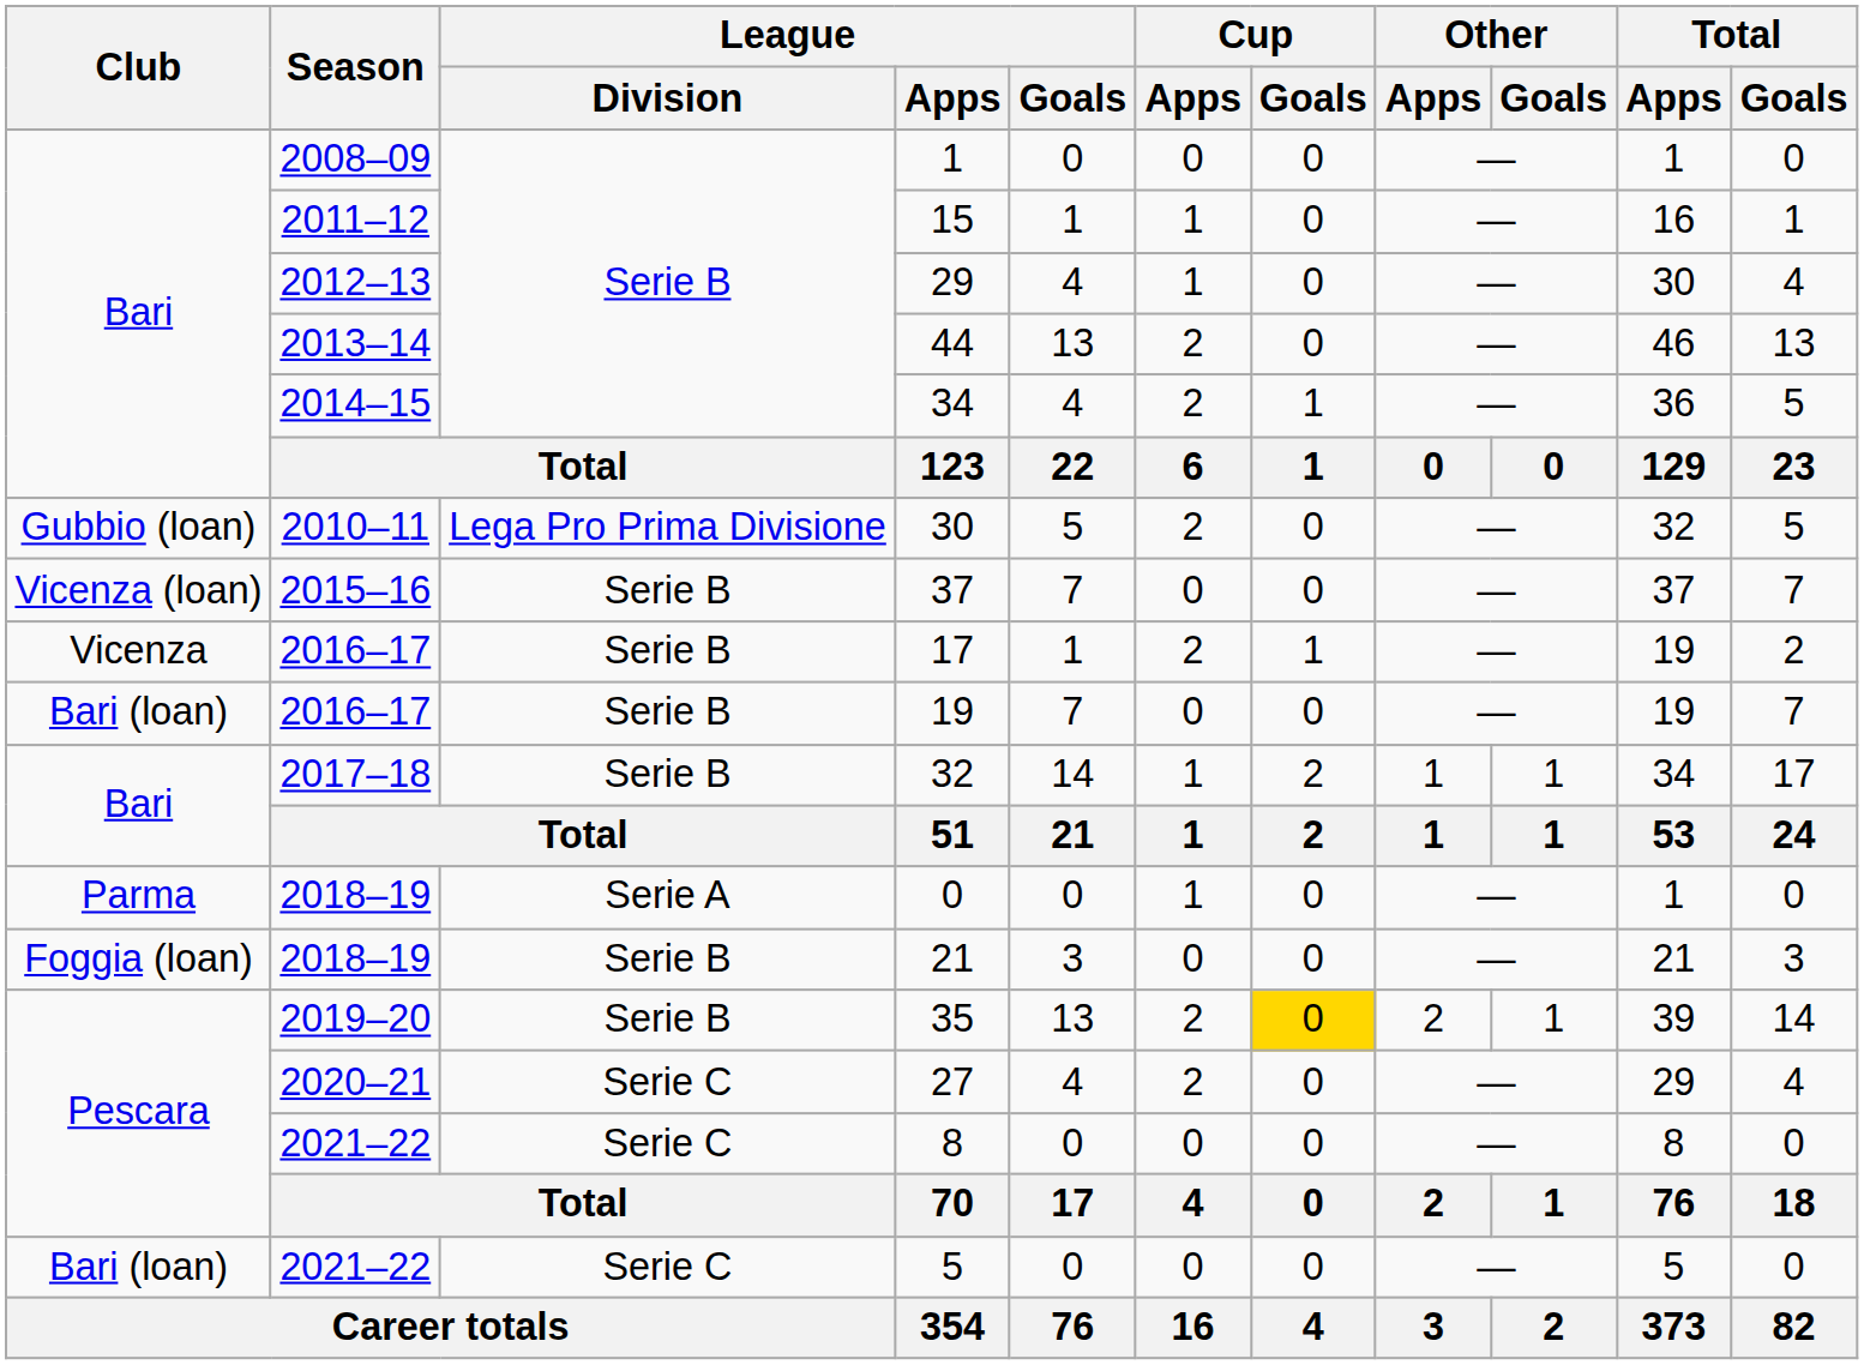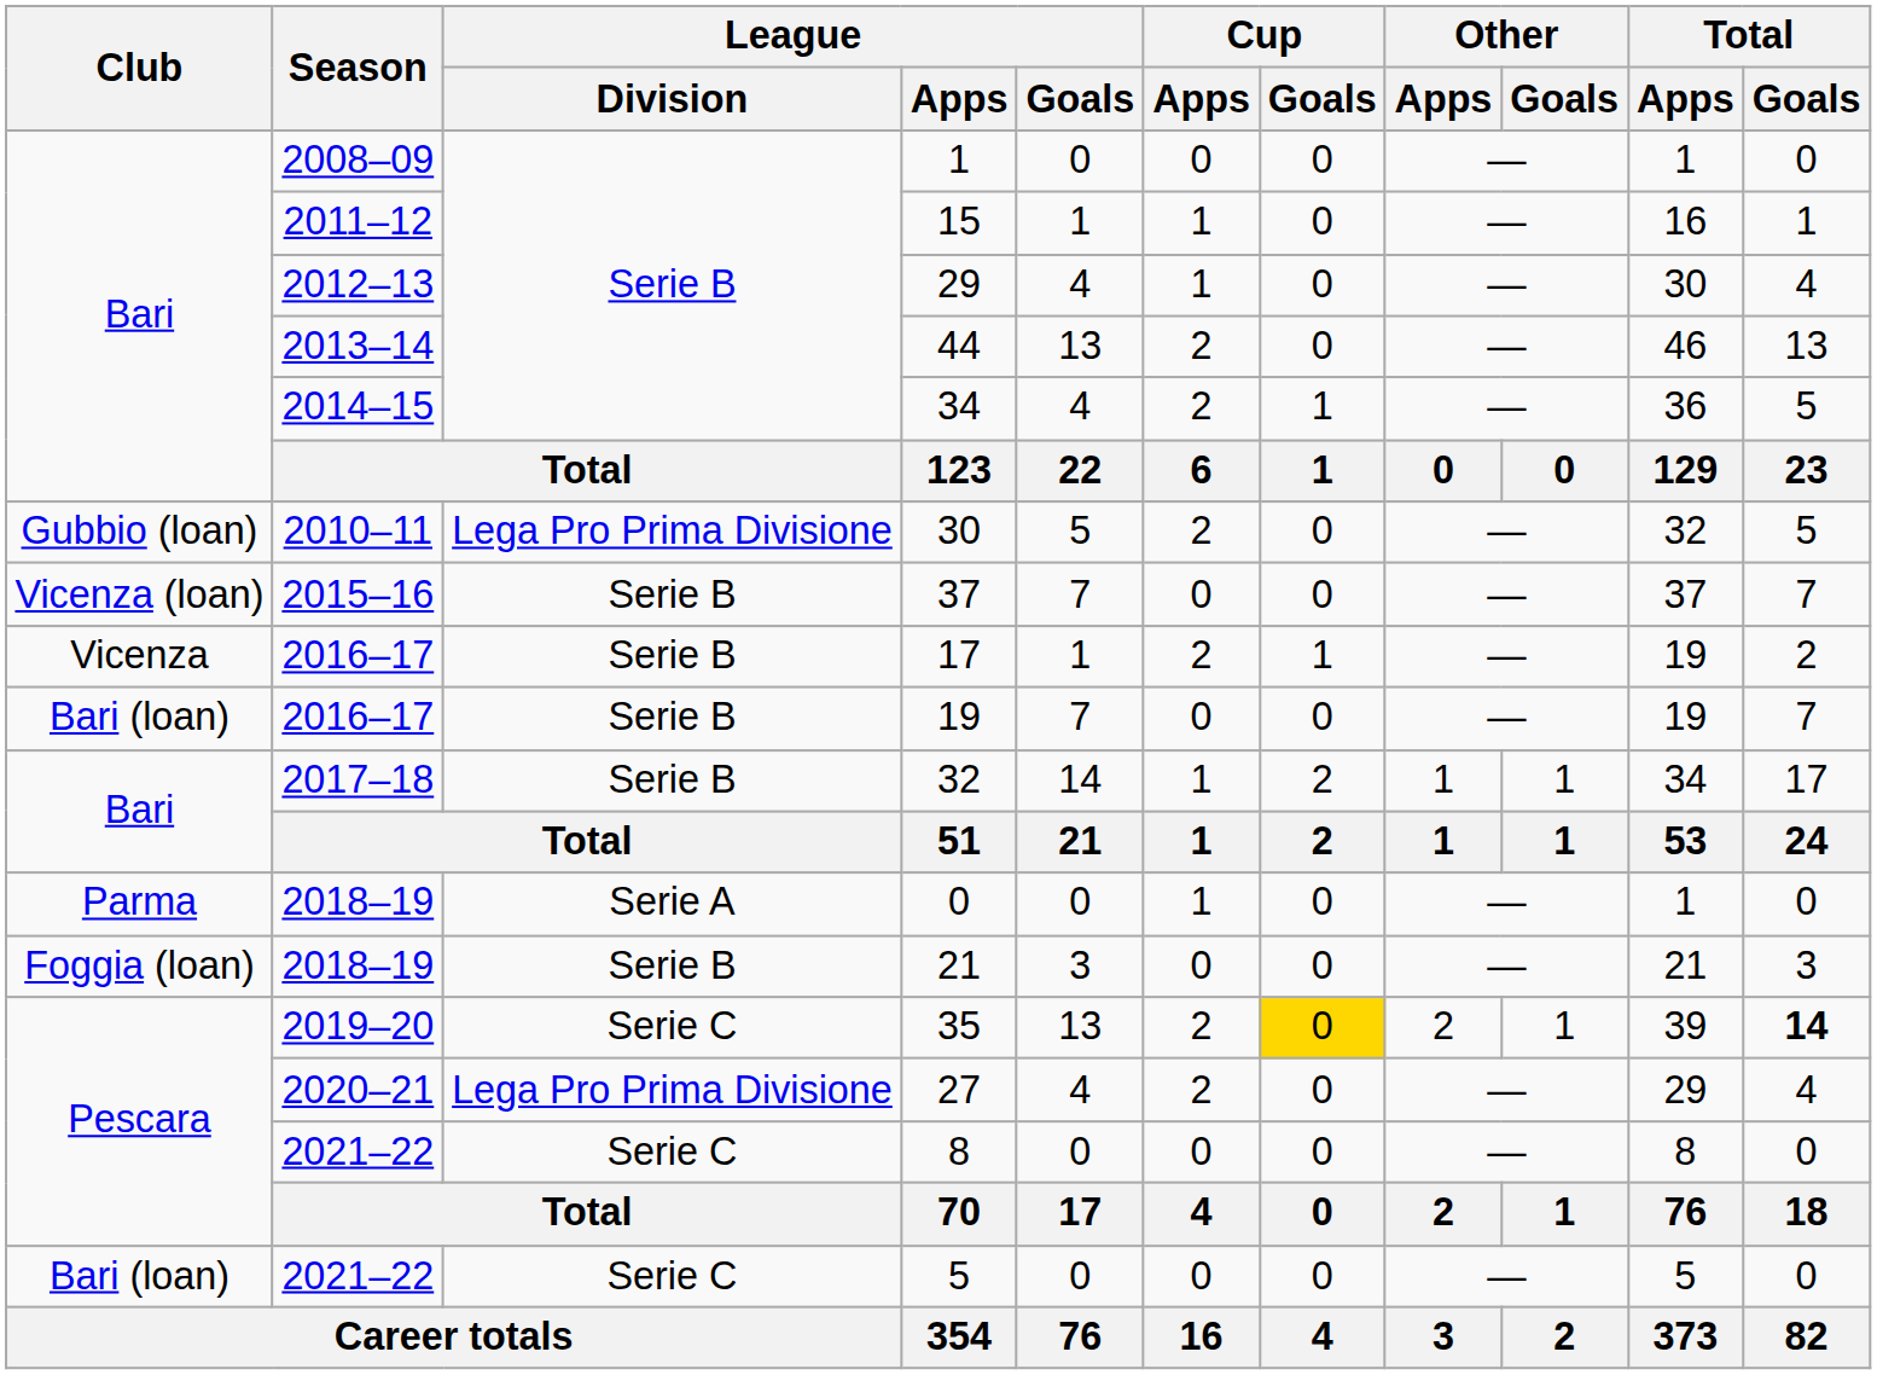 <table class="wikitable" style="text-align: center">
 <tr>
 <th rowspan=2>Club</th>
 <th rowspan=2>Season</th>
 <th colspan=3>League</th>
 <th colspan=2>Cup</th>
 <th colspan=2>Other</th>
 <th colspan=2>Total</th>
 </tr>
 <tr>
 <th>Division</th>
 <th>Apps</th>
 <th>Goals</th>
 <th>Apps</th>
 <th>Goals</th>
 <th>Apps</th>
 <th>Goals</th>
 <th>Apps</th>
 <th>Goals</th>
 </tr>
 <tr>
 <td rowspan=6><a href='#'>Bari</a></td>
 <td><a href='#'>2008–09</a></td>
 <td rowspan=5><a href='#'>Serie B</a></td>
 <td>1</td>
 <td>0</td>
 <td>0</td>
 <td>0</td>
 <td colspan="2">—</td>
 <td>1</td>
 <td>0</td>
 </tr>
 <tr>
 <td><a href='#'>2011–12</a></td>
 <td>15</td>
 <td>1</td>
 <td>1</td>
 <td>0</td>
 <td colspan="2">—</td>
 <td>16</td>
 <td>1</td>
 </tr>
 <tr>
 <td><a href='#'>2012–13</a></td>
 <td>29</td>
 <td>4</td>
 <td>1</td>
 <td>0</td>
 <td colspan="2">—</td>
 <td>30</td>
 <td>4</td>
 </tr>
 <tr>
 <td><a href='#'>2013–14</a></td>
 <td>44</td>
 <td>13</td>
 <td>2</td>
 <td>0</td>
 <td colspan="2">—</td>
 <td>46</td>
 <td>13</td>
 </tr>
 <tr>
 <td><a href='#'>2014–15</a></td>
 <td>34</td>
 <td>4</td>
 <td>2</td>
 <td>1</td>
 <td colspan="2">—</td>
 <td>36</td>
 <td>5</td>
 </tr>
 <tr>
 <th colspan=2>Total</th>
 <th>123</th>
 <th>22</th>
 <th>6</th>
 <th>1</th>
 <th>0</th>
 <th>0</th>
 <th>129</th>
 <th>23</th>
 </tr>
 <tr>
 <td><a href='#'>Gubbio</a> (loan)</td>
 <td><a href='#'>2010–11</a></td>
 <td><a href='#'>Lega Pro Prima Divisione</a></td>
 <td>30</td>
 <td>5</td>
 <td>2</td>
 <td>0</td>
 <td colspan="2">—</td>
 <td>32</td>
 <td>5</td>
 </tr>
 <tr>
 <td><a href='#'>Vicenza</a> (loan)</td>
 <td><a href='#'>2015–16</a></td>
 <td>Serie B</td>
 <td>37</td>
 <td>7</td>
 <td>0</td>
 <td>0</td>
 <td colspan="2">—</td>
 <td>37</td>
 <td>7</td>
 </tr>
 <tr>
 <td>Vicenza</td>
 <td><a href='#'>2016–17</a></td>
 <td>Serie B</td>
 <td>17</td>
 <td>1</td>
 <td>2</td>
 <td>1</td>
 <td colspan="2">—</td>
 <td>19</td>
 <td>2</td>
 </tr>
 <tr>
 <td><a href='#'>Bari</a> (loan)</td>
 <td><a href='#'>2016–17</a></td>
 <td>Serie B</td>
 <td>19</td>
 <td>7</td>
 <td>0</td>
 <td>0</td>
 <td colspan="2">—</td>
 <td>19</td>
 <td>7</td>
 </tr>
 <tr>
 <td rowspan="2"><a href='#'>Bari</a></td>
 <td><a href='#'>2017–18</a></td>
 <td>Serie B</td>
 <td>32</td>
 <td>14</td>
 <td>1</td>
 <td>2</td>
 <td>1</td>
 <td>1</td>
 <td>34</td>
 <td>17</td>
 </tr>
 <tr>
 <th colspan=2>Total</th>
 <th>51</th>
 <th>21</th>
 <th>1</th>
 <th>2</th>
 <th>1</th>
 <th>1</th>
 <th>53</th>
 <th>24</th>
 </tr>
 <tr>
 <td><a href='#'>Parma</a></td>
 <td><a href='#'>2018–19</a></td>
 <td>Serie A</td>
 <td>0</td>
 <td>0</td>
 <td>1</td>
 <td>0</td>
 <td colspan="2">—</td>
 <td>1</td>
 <td>0</td>
 </tr>
 <tr>
 <td><a href='#'>Foggia</a> (loan)</td>
 <td><a href='#'>2018–19</a></td>
 <td>Serie B</td>
 <td>21</td>
 <td>3</td>
 <td>0</td>
 <td>0</td>
 <td colspan="2">—</td>
 <td>21</td>
 <td>3</td>
 </tr>
 <tr>
 <td rowspan=4><a href='#'>Pescara</a></td>
 <td><a href='#'>2019–20</a></td>
-<td>Serie B</td>
+<td>Serie C</td>
 <td>35</td>
 <td>13</td>
 <td>2</td>
 <td style="background: gold;">0</td>
 <td>2</td>
 <td>1</td>
 <td>39</td>
-<td>14</td>
+<td><strong>14</strong></td>
 </tr>
 <tr>
 <td><a href='#'>2020–21</a></td>
-<td>Serie C</td>
+<td><a href='#'>Lega Pro Prima Divisione</a></td>
 <td>27</td>
 <td>4</td>
 <td>2</td>
 <td>0</td>
 <td colspan="2">—</td>
 <td>29</td>
 <td>4</td>
 </tr>
 <tr>
 <td><a href='#'>2021–22</a></td>
 <td>Serie C</td>
 <td>8</td>
 <td>0</td>
 <td>0</td>
 <td>0</td>
 <td colspan="2">—</td>
 <td>8</td>
 <td>0</td>
 </tr>
 <tr>
 <th colspan=2>Total</th>
 <th>70</th>
 <th>17</th>
 <th>4</th>
 <th>0</th>
 <th>2</th>
 <th>1</th>
 <th>76</th>
 <th>18</th>
 </tr>
 <tr>
 <td><a href='#'>Bari</a> (loan)</td>
 <td><a href='#'>2021–22</a></td>
 <td>Serie C</td>
 <td>5</td>
 <td>0</td>
 <td>0</td>
 <td>0</td>
 <td colspan="2">—</td>
 <td>5</td>
 <td>0</td>
 </tr>
 <tr>
 <th colspan=3>Career totals</th>
 <th>354</th>
 <th>76</th>
 <th>16</th>
 <th>4</th>
 <th>3</th>
 <th>2</th>
 <th>373</th>
 <th>82</th>
 </tr>
 </table>
